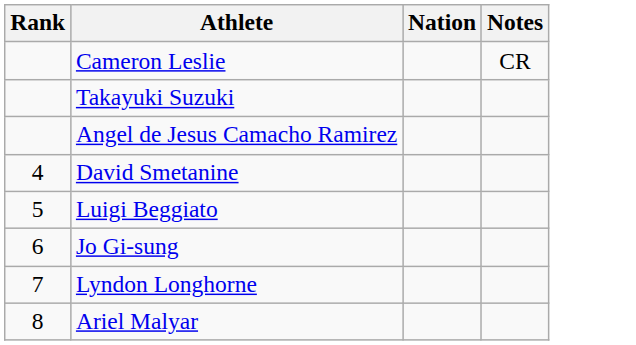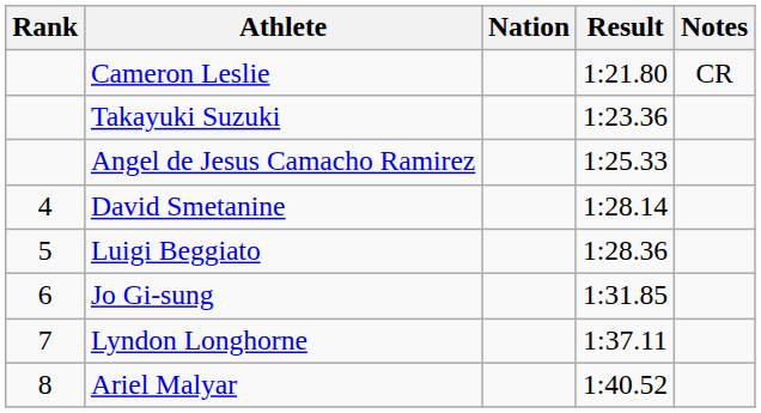 <table class="wikitable sortable" style="text-align:center">
 <tr>
 <th>Rank</th>
 <th>Athlete</th>
 <th>Nation</th>
+<th>Result</th>
 <th>Notes</th>
 </tr>
 <tr>
 <td></td>
 <td align=left><a href='#'>Cameron Leslie</a></td>
 <td align=left></td>
+<td>1:21.80</td>
 <td>CR</td>
 </tr>
 <tr>
 <td></td>
 <td align=left><a href='#'>Takayuki Suzuki</a></td>
 <td align=left></td>
+<td>1:23.36</td>
 <td></td>
 </tr>
 <tr>
 <td></td>
 <td align=left><a href='#'>Angel de Jesus Camacho Ramirez</a></td>
 <td align=left></td>
+<td>1:25.33</td>
 <td></td>
 </tr>
 <tr>
 <td>4</td>
 <td align=left><a href='#'>David Smetanine</a></td>
 <td align=left></td>
+<td>1:28.14</td>
 <td></td>
 </tr>
 <tr>
 <td>5</td>
 <td align=left><a href='#'>Luigi Beggiato</a></td>
 <td align=left></td>
+<td>1:28.36</td>
 <td></td>
 </tr>
 <tr>
 <td>6</td>
 <td align=left><a href='#'>Jo Gi-sung</a></td>
 <td align=left></td>
+<td>1:31.85</td>
 <td></td>
 </tr>
 <tr>
 <td>7</td>
 <td align=left><a href='#'>Lyndon Longhorne</a></td>
 <td align=left></td>
+<td>1:37.11</td>
 <td></td>
 </tr>
 <tr>
 <td>8</td>
 <td align=left><a href='#'>Ariel Malyar</a></td>
 <td align=left></td>
+<td>1:40.52</td>
 <td></td>
 </tr>
 </table>
